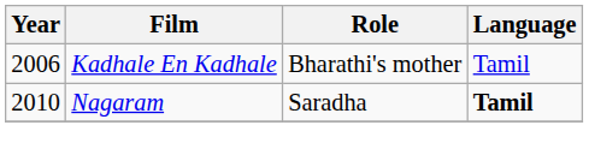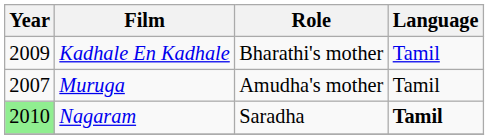 <table class="wikitable sortable">
 <tr>
 <th>Year</th>
 <th>Film</th>
 <th>Role</th>
 <th>Language</th>
 </tr>
 <tr>
-<td>2006</td>
+<td>2009</td>
 <td><em><a href='#'>Kadhale En Kadhale</a></em></td>
 <td>Bharathi's mother</td>
 <td><a href='#'>Tamil</a></td>
 </tr>
 <tr>
-<td>2010</td>
+<td>2007</td>
+<td><em><a href='#'>Muruga</a></em></td>
+<td>Amudha's mother</td>
+<td>Tamil</td>
+</tr>
+<tr>
+<td style="background: lightgreen;">2010</td>
 <td><em><a href='#'>Nagaram</a></em></td>
 <td>Saradha</td>
 <td><strong>Tamil</strong></td>
 </tr>
 <tr>
 </tr>
 </table>
